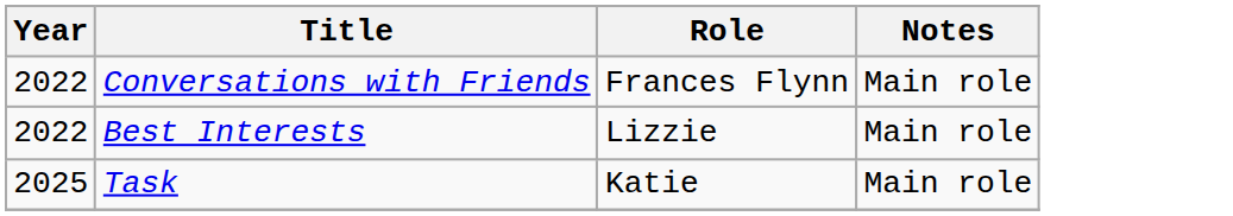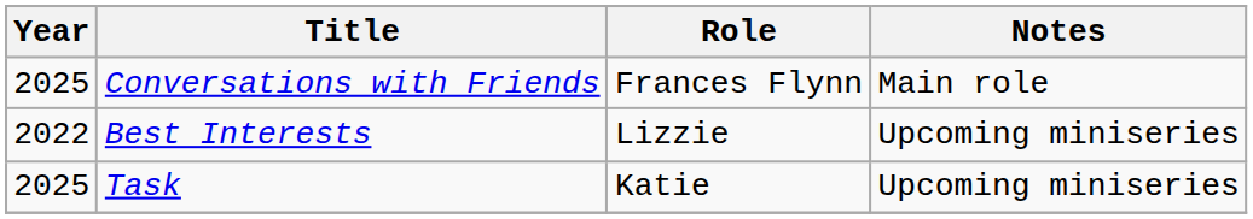 <table class="wikitable">
 <tr>
 <th>Year</th>
 <th>Title</th>
 <th>Role</th>
 <th>Notes</th>
 </tr>
 <tr>
-<td>2022</td>
+<td>2025</td>
 <td><em><a href='#'>Conversations with Friends</a></em></td>
 <td>Frances Flynn</td>
 <td>Main role</td>
 </tr>
 <tr>
 <td>2022</td>
 <td><em><a href='#'>Best Interests</a></em></td>
 <td>Lizzie</td>
-<td>Main role</td>
+<td>Upcoming miniseries</td>
 </tr>
 <tr>
 <td>2025</td>
 <td><em><a href='#'>Task</a></em></td>
 <td>Katie</td>
-<td>Main role</td>
+<td>Upcoming miniseries</td>
 </tr>
 <tr>
 </tr>
 </table>
